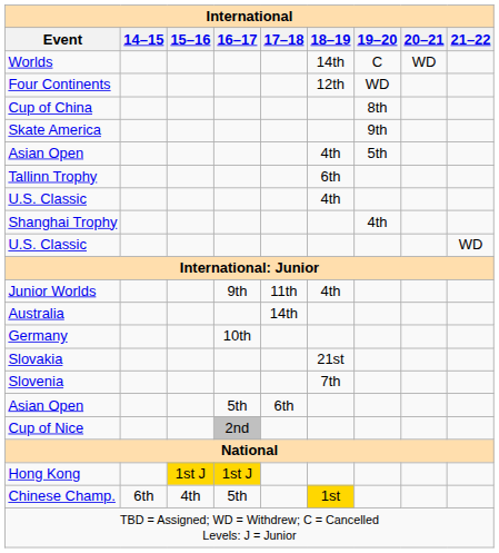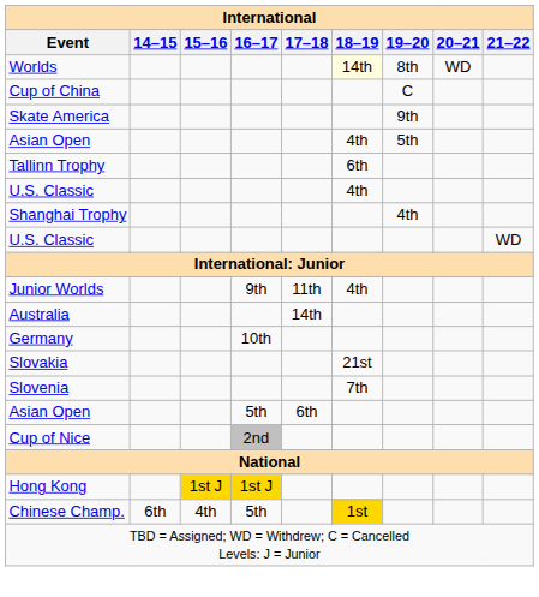 <table class="wikitable" style="text-align:center">
 <tr>
 <th style="background-color: #ffdead; " colspan=9 align=center>International</th>
 </tr>
 <tr>
 <th>Event</th>
 <th><a href='#'>14–15</a></th>
 <th><a href='#'>15–16</a></th>
 <th><a href='#'>16–17</a></th>
 <th><a href='#'>17–18</a></th>
 <th><a href='#'>18–19</a></th>
 <th><a href='#'>19–20</a></th>
 <th><a href='#'>20–21</a></th>
 <th><a href='#'>21–22</a></th>
 </tr>
 <tr>
 <td align=left><a href='#'>Worlds</a></td>
 <td></td>
 <td></td>
 <td></td>
 <td></td>
-<td>14th</td>
-<td>C</td>
+<td style="background: lightyellow;">14th</td>
+<td>8th</td>
 <td>WD</td>
-<td></td>
-</tr>
-<tr>
-<td align=left><a href='#'>Four Continents</a></td>
-<td></td>
-<td></td>
-<td></td>
-<td></td>
-<td>12th</td>
-<td>WD</td>
-<td></td>
 <td></td>
 </tr>
 <tr>
 <td align=left> <a href='#'>Cup of China</a></td>
 <td></td>
 <td></td>
 <td></td>
 <td></td>
 <td></td>
-<td>8th</td>
+<td>C</td>
 <td></td>
 <td></td>
 </tr>
 <tr>
 <td align=left> <a href='#'>Skate America</a></td>
 <td></td>
 <td></td>
 <td></td>
 <td></td>
 <td></td>
 <td>9th</td>
 <td></td>
 <td></td>
 </tr>
 <tr>
 <td align=left> <a href='#'>Asian Open</a></td>
 <td></td>
 <td></td>
 <td></td>
 <td></td>
 <td>4th</td>
 <td>5th</td>
 <td></td>
 <td></td>
 </tr>
 <tr>
 <td align=left> <a href='#'>Tallinn Trophy</a></td>
 <td></td>
 <td></td>
 <td></td>
 <td></td>
 <td>6th</td>
 <td></td>
 <td></td>
 <td></td>
 </tr>
 <tr>
 <td align=left> <a href='#'>U.S. Classic</a></td>
 <td></td>
 <td></td>
 <td></td>
 <td></td>
 <td>4th</td>
 <td></td>
 <td></td>
 <td></td>
 </tr>
 <tr>
 <td align=left><a href='#'>Shanghai Trophy</a></td>
 <td></td>
 <td></td>
 <td></td>
 <td></td>
 <td></td>
 <td>4th</td>
 <td></td>
 <td></td>
 </tr>
 <tr>
 <td align=left><a href='#'> U.S. Classic</a></td>
 <td></td>
 <td></td>
 <td></td>
 <td></td>
 <td></td>
 <td></td>
 <td></td>
 <td>WD</td>
 </tr>
 <tr>
 <th style="background-color: #ffdead; " colspan=9 align=center>International: Junior</th>
 </tr>
 <tr>
 <td align=left><a href='#'>Junior Worlds</a></td>
 <td></td>
 <td></td>
 <td>9th</td>
 <td>11th</td>
 <td>4th</td>
 <td></td>
 <td></td>
 <td></td>
 </tr>
 <tr>
 <td align=left> <a href='#'>Australia</a></td>
 <td></td>
 <td></td>
 <td></td>
 <td>14th</td>
 <td></td>
 <td></td>
 <td></td>
 <td></td>
 </tr>
 <tr>
 <td align=left> <a href='#'>Germany</a></td>
 <td></td>
 <td></td>
 <td>10th</td>
 <td></td>
 <td></td>
 <td></td>
 <td></td>
 <td></td>
 </tr>
 <tr>
 <td align=left> <a href='#'>Slovakia</a></td>
 <td></td>
 <td></td>
 <td></td>
 <td></td>
 <td>21st</td>
 <td></td>
 <td></td>
 <td></td>
 </tr>
 <tr>
 <td align=left> <a href='#'>Slovenia</a></td>
 <td></td>
 <td></td>
 <td></td>
 <td></td>
 <td>7th</td>
 <td></td>
 <td></td>
 <td></td>
 </tr>
 <tr ||>
 <td align=left><a href='#'>Asian Open</a></td>
 <td></td>
 <td></td>
 <td>5th</td>
 <td>6th</td>
 <td></td>
 <td></td>
 <td></td>
 <td></td>
 </tr>
 <tr>
 <td align=left><a href='#'>Cup of Nice</a></td>
 <td></td>
 <td></td>
 <td bgcolor=silver>2nd</td>
 <td></td>
 <td></td>
 <td></td>
 <td></td>
 <td></td>
 </tr>
 <tr>
 <th style="background-color: #ffdead; " colspan=9 align=center>National</th>
 </tr>
 <tr>
 <td align=left><a href='#'>Hong Kong</a></td>
 <td></td>
 <td bgcolor=gold>1st J</td>
 <td bgcolor=gold>1st J</td>
 <td></td>
 <td></td>
 <td></td>
 <td></td>
 <td></td>
 </tr>
 <tr>
 <td align=left><a href='#'>Chinese Champ.</a></td>
 <td>6th</td>
 <td>4th</td>
 <td>5th</td>
 <td></td>
 <td bgcolor=gold>1st</td>
 <td></td>
 <td></td>
 <td></td>
 </tr>
 <tr>
 <td colspan=9 align=center><small> TBD = Assigned; WD = Withdrew; C = Cancelled <br> Levels: J = Junior </small></td>
 </tr>
 </table>
